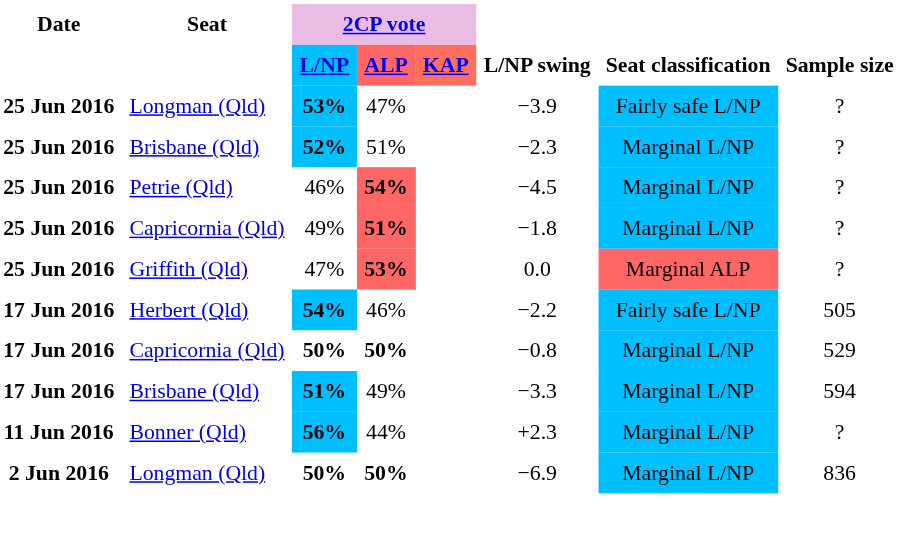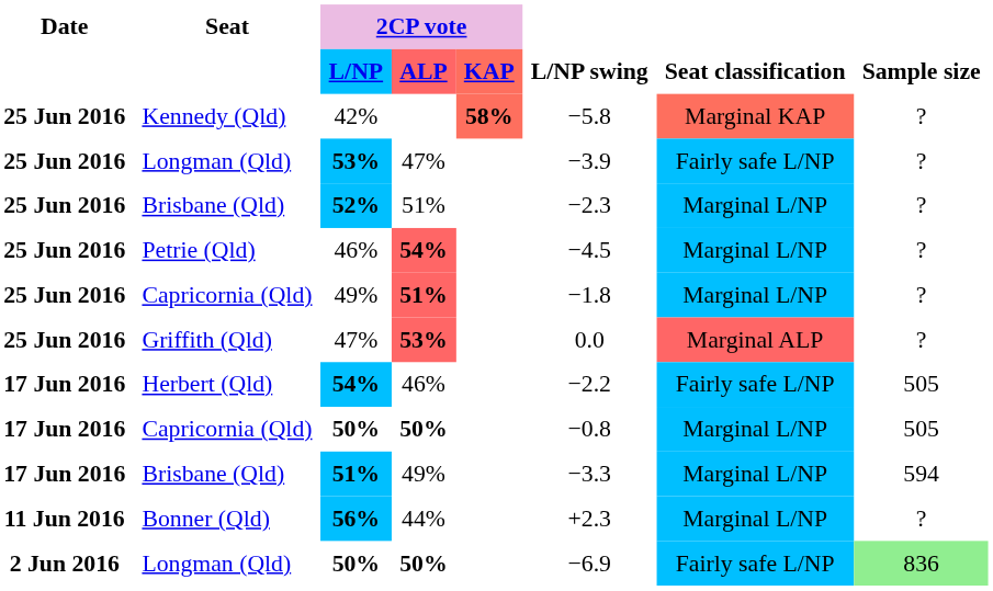 <table class="toccolours" cellpadding="5" cellspacing="0" style="text-align:center; margin:.4em; font-size:90%;">
 <tr>
 </tr>
 <tr>
 <th></th>
 <th></th>
 <th></th>
 </tr>
 <tr>
 <th>Date</th>
 <th>Seat</th>
 <th style="background:#ebbce3" colspan="3"><a href='#'>2CP vote</a></th>
 </tr>
 <tr>
 <th colspan=2></th>
 <th style="background:#00bfff"><a href='#'>L/NP</a></th>
 <th style="background:#f66"><a href='#'>ALP</a></th>
 <th style="background:#FE6F5E"><a href='#'>KAP</a></th>
 <th>L/NP swing</th>
 <th>Seat classification</th>
 <th>Sample size</th>
+</tr>
+<tr>
+<th>25 Jun 2016</th>
+<td style="text-align:left;"><a href='#'>Kennedy (Qld)</a></td>
+<td>42%</td>
+<td></td>
+<td style="background:#FE6F5E"><strong>58%</strong></td>
+<td>−5.8</td>
+<td style="background:#FE6F5E">Marginal KAP</td>
+<td>?</td>
 </tr>
 <tr>
 <th>25 Jun 2016</th>
 <td style="text-align:left;"><a href='#'>Longman (Qld)</a></td>
 <td style="background:#00bfff"><strong>53%</strong></td>
 <td>47%</td>
 <td></td>
 <td>−3.9</td>
 <td style="background:#00bfff">Fairly safe L/NP</td>
 <td>?</td>
 </tr>
 <tr>
 <th>25 Jun 2016</th>
 <td style="text-align:left;"><a href='#'>Brisbane (Qld)</a></td>
 <td style="background:#00bfff"><strong>52%</strong></td>
 <td>51%</td>
 <td></td>
 <td>−2.3</td>
 <td style="background:#00bfff">Marginal L/NP</td>
 <td>?</td>
 </tr>
 <tr>
 <th>25 Jun 2016</th>
 <td style="text-align:left;"><a href='#'>Petrie (Qld)</a></td>
 <td>46%</td>
 <td style="background:#f66"><strong>54%</strong></td>
 <td></td>
 <td>−4.5</td>
 <td style="background:#00bfff">Marginal L/NP</td>
 <td>?</td>
 </tr>
 <tr>
 <th>25 Jun 2016</th>
 <td style="text-align:left;"><a href='#'>Capricornia (Qld)</a></td>
 <td>49%</td>
 <td style="background:#f66"><strong>51%</strong></td>
 <td></td>
 <td>−1.8</td>
 <td style="background:#00bfff">Marginal L/NP</td>
 <td>?</td>
 </tr>
 <tr>
 <th>25 Jun 2016</th>
 <td style="text-align:left;"><a href='#'>Griffith (Qld)</a></td>
 <td>47%</td>
 <td style="background:#f66"><strong>53%</strong></td>
 <td></td>
 <td>0.0</td>
 <td style="background:#f66">Marginal ALP</td>
 <td>?</td>
 </tr>
 <tr>
 <th>17 Jun 2016</th>
 <td style="text-align:left;"><a href='#'>Herbert (Qld)</a></td>
 <td style="background:#00bfff"><strong>54%</strong></td>
 <td>46%</td>
 <td></td>
 <td>−2.2</td>
 <td style="background:#00bfff">Fairly safe L/NP</td>
 <td>505</td>
 </tr>
 <tr>
 <th>17 Jun 2016</th>
 <td style="text-align:left;"><a href='#'>Capricornia (Qld)</a></td>
 <td><strong>50%</strong></td>
 <td><strong>50%</strong></td>
 <td></td>
 <td>−0.8</td>
 <td style="background:#00bfff">Marginal L/NP</td>
-<td>529</td>
+<td>505</td>
 </tr>
 <tr>
 <th>17 Jun 2016</th>
 <td style="text-align:left;"><a href='#'>Brisbane (Qld)</a></td>
 <td style="background:#00bfff"><strong>51%</strong></td>
 <td>49%</td>
 <td></td>
 <td>−3.3</td>
 <td style="background:#00bfff">Marginal L/NP</td>
 <td>594</td>
 </tr>
 <tr>
 <th>11 Jun 2016</th>
 <td style="text-align:left;"><a href='#'>Bonner (Qld)</a></td>
 <td style="background:#00bfff"><strong>56%</strong></td>
 <td>44%</td>
 <td></td>
 <td>+2.3</td>
 <td style="background:#00bfff">Marginal L/NP</td>
 <td>?</td>
 </tr>
 <tr>
 <th>2 Jun 2016</th>
 <td style="text-align:left;"><a href='#'>Longman (Qld)</a></td>
 <td><strong>50%</strong></td>
 <td><strong>50%</strong></td>
 <td></td>
 <td>−6.9</td>
-<td style="background:#00bfff">Marginal L/NP</td>
-<td>836</td>
+<td style="background:#00bfff">Fairly safe L/NP</td>
+<td style="background: lightgreen;">836</td>
 </tr>
 </table>
